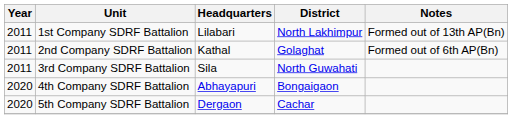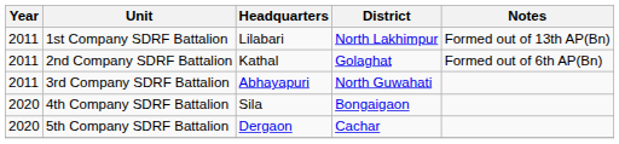 <table class="wikitable sortable">
 <tr>
 <th>Year</th>
 <th>Unit</th>
 <th>Headquarters</th>
 <th>District</th>
 <th>Notes</th>
 </tr>
 <tr>
 <td>2011</td>
 <td>1st Company SDRF Battalion</td>
 <td>Lilabari</td>
 <td><a href='#'>North Lakhimpur</a></td>
 <td>Formed out of 13th AP(Bn)</td>
 </tr>
 <tr>
 <td>2011</td>
 <td>2nd Company SDRF Battalion</td>
 <td>Kathal</td>
 <td><a href='#'>Golaghat</a></td>
 <td>Formed out of 6th AP(Bn)</td>
 </tr>
 <tr>
 <td>2011</td>
 <td>3rd Company SDRF Battalion</td>
-<td>Sila</td>
+<td><a href='#'>Abhayapuri</a></td>
 <td><a href='#'>North Guwahati</a></td>
 <td></td>
 </tr>
 <tr>
 <td>2020</td>
 <td>4th Company SDRF Battalion</td>
-<td><a href='#'>Abhayapuri</a></td>
+<td>Sila</td>
 <td><a href='#'>Bongaigaon</a></td>
 <td></td>
 </tr>
 <tr>
 <td>2020</td>
 <td>5th Company SDRF Battalion</td>
 <td><a href='#'>Dergaon</a></td>
 <td><a href='#'>Cachar</a></td>
 <td></td>
 </tr>
 <tr>
 </tr>
 </table>
